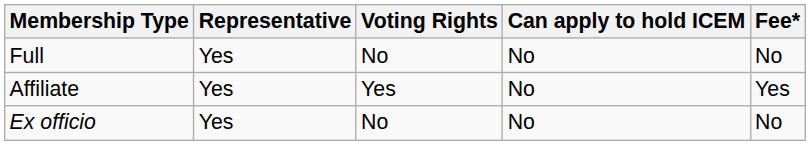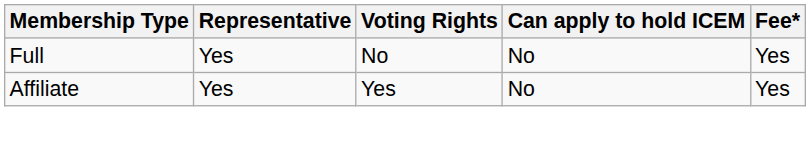 <table class="wikitable">
 <tr>
 <th>Membership Type</th>
 <th>Representative</th>
 <th>Voting Rights</th>
 <th>Can apply to hold ICEM</th>
 <th>Fee*</th>
 </tr>
 <tr>
 <td>Full</td>
 <td>Yes</td>
 <td>No</td>
 <td>No</td>
-<td>No</td>
+<td>Yes</td>
 </tr>
 <tr>
 <td>Affiliate</td>
 <td>Yes</td>
 <td>Yes</td>
 <td>No</td>
 <td>Yes</td>
 </tr>
-<tr>
-<td><em>Ex officio</em></td>
-<td>Yes</td>
-<td>No</td>
-<td>No</td>
-<td>No</td>
-</tr>
 </table>
